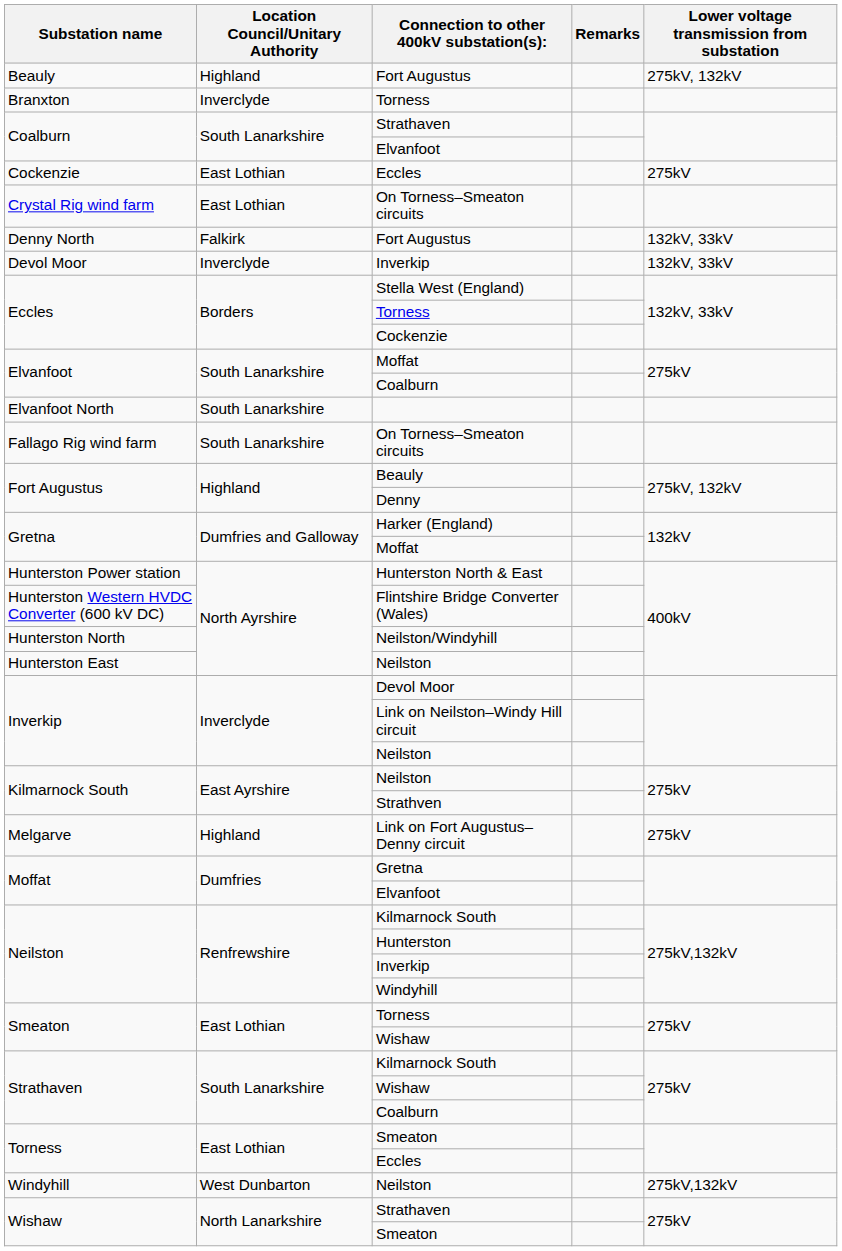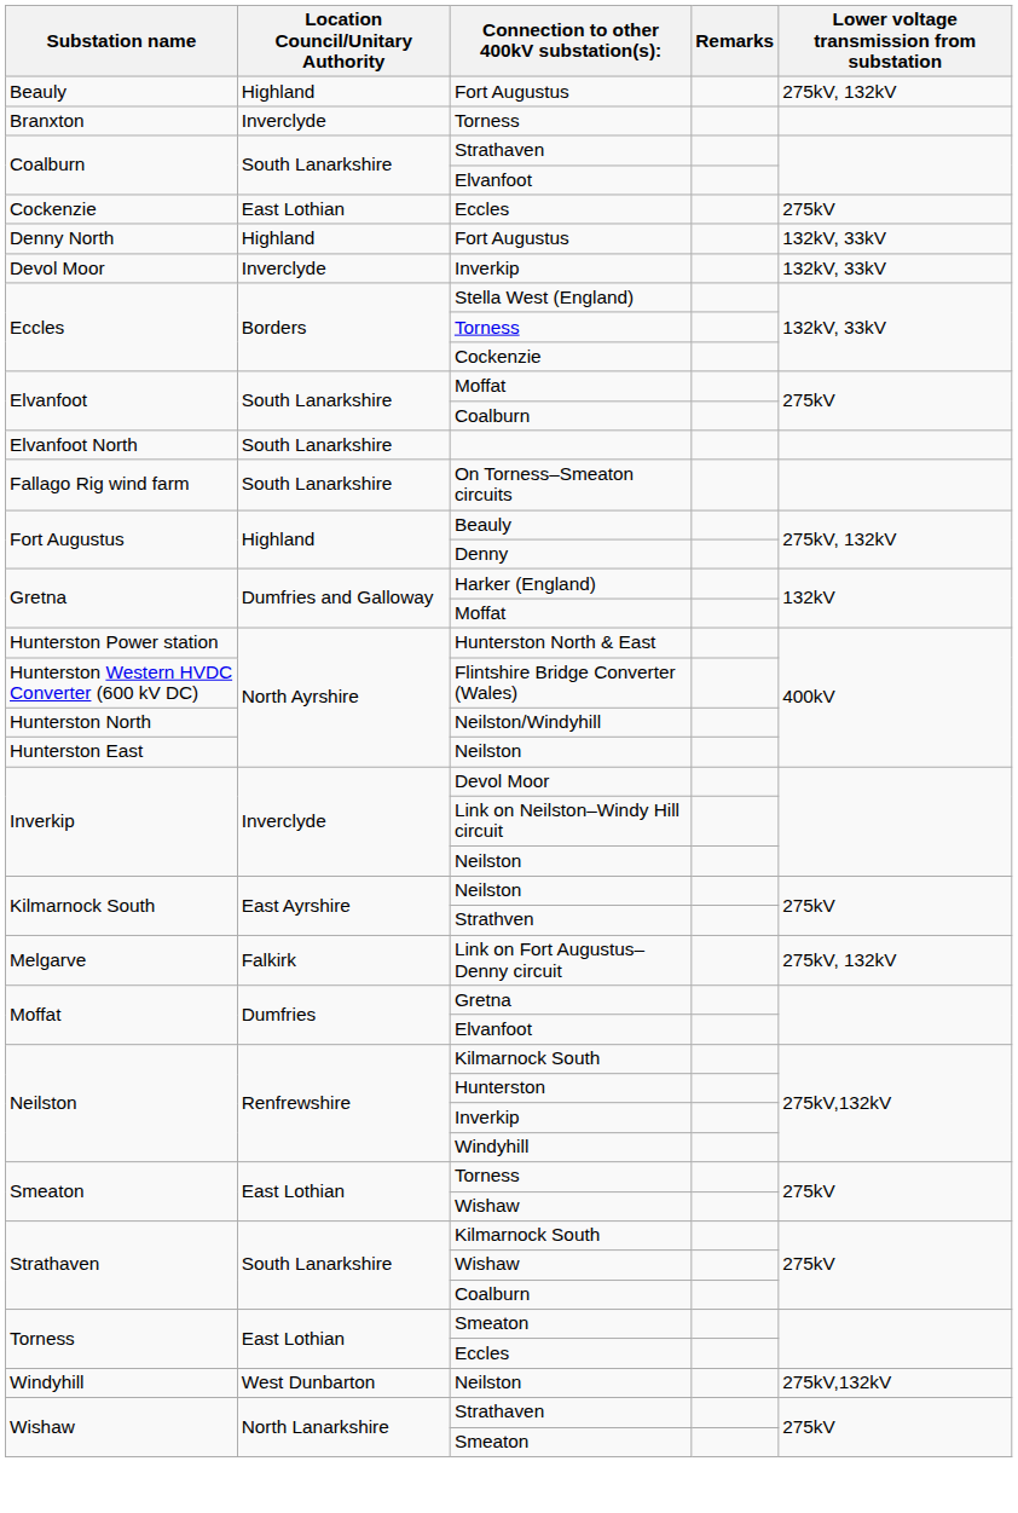 <table class="wikitable sortable">
 <tr>
 <th>Substation name</th>
 <th>Location Council/Unitary Authority</th>
 <th>Connection to other 400kV substation(s):</th>
 <th>Remarks</th>
 <th>Lower voltage transmission from substation</th>
 </tr>
 <tr>
 <td>Beauly</td>
 <td>Highland</td>
 <td>Fort Augustus</td>
 <td></td>
 <td>275kV, 132kV</td>
 </tr>
 <tr>
 <td>Branxton</td>
 <td>Inverclyde</td>
 <td>Torness</td>
 <td></td>
 <td></td>
 </tr>
 <tr>
 <td rowspan="2">Coalburn</td>
 <td rowspan="2">South Lanarkshire</td>
 <td>Strathaven</td>
 <td></td>
 <td rowspan="2"></td>
 </tr>
 <tr>
 <td>Elvanfoot</td>
 <td></td>
 </tr>
 <tr>
 <td>Cockenzie</td>
 <td>East Lothian</td>
 <td>Eccles</td>
 <td></td>
 <td>275kV</td>
 </tr>
 <tr>
-<td><a href='#'>Crystal Rig wind farm</a></td>
-<td>East Lothian</td>
-<td>On Torness–Smeaton circuits</td>
-<td></td>
-<td></td>
-</tr>
-<tr>
 <td>Denny North</td>
-<td>Falkirk</td>
+<td>Highland</td>
 <td>Fort Augustus</td>
 <td></td>
 <td>132kV, 33kV</td>
 </tr>
 <tr>
 <td>Devol Moor</td>
 <td>Inverclyde</td>
 <td>Inverkip</td>
 <td></td>
 <td>132kV, 33kV</td>
 </tr>
 <tr>
 <td rowspan="3">Eccles</td>
 <td rowspan="3">Borders</td>
 <td>Stella West (England)</td>
 <td></td>
 <td rowspan="3">132kV, 33kV</td>
 </tr>
 <tr>
 <td><a href='#'>Torness</a></td>
 <td></td>
 </tr>
 <tr>
 <td>Cockenzie</td>
 <td></td>
 </tr>
 <tr>
 <td rowspan="2">Elvanfoot</td>
 <td rowspan="2">South Lanarkshire</td>
 <td>Moffat</td>
 <td></td>
 <td rowspan="2">275kV</td>
 </tr>
 <tr>
 <td>Coalburn</td>
 <td></td>
 </tr>
 <tr>
 <td>Elvanfoot North</td>
 <td>South Lanarkshire</td>
 <td></td>
 <td></td>
 <td></td>
 </tr>
 <tr>
 <td>Fallago Rig wind farm</td>
 <td>South Lanarkshire</td>
 <td>On Torness–Smeaton circuits</td>
 <td></td>
 <td></td>
 </tr>
 <tr>
 <td rowspan="2">Fort Augustus</td>
 <td rowspan="2">Highland</td>
 <td>Beauly</td>
 <td></td>
 <td rowspan="2">275kV, 132kV</td>
 </tr>
 <tr>
 <td>Denny</td>
 <td></td>
 </tr>
 <tr>
 <td rowspan="2">Gretna</td>
 <td rowspan="2">Dumfries and Galloway</td>
 <td>Harker (England)</td>
 <td></td>
 <td rowspan="2">132kV</td>
 </tr>
 <tr>
 <td>Moffat</td>
 <td></td>
 </tr>
 <tr>
 <td>Hunterston Power station</td>
 <td rowspan="4">North Ayrshire</td>
 <td>Hunterston North & East</td>
 <td></td>
 <td rowspan="4">400kV</td>
 </tr>
 <tr>
 <td>Hunterston <a href='#'>Western HVDC Converter</a> (600 kV DC)</td>
 <td>Flintshire Bridge Converter (Wales)</td>
 <td></td>
 </tr>
 <tr>
 <td>Hunterston North</td>
 <td>Neilston/Windyhill</td>
 <td></td>
 </tr>
 <tr>
 <td>Hunterston East</td>
 <td>Neilston</td>
 <td></td>
 </tr>
 <tr>
 <td rowspan="3">Inverkip</td>
 <td rowspan="3">Inverclyde</td>
 <td>Devol Moor</td>
 <td></td>
 <td rowspan="3"></td>
 </tr>
 <tr>
 <td>Link on Neilston–Windy Hill circuit</td>
 <td></td>
 </tr>
 <tr>
 <td>Neilston</td>
 <td></td>
 </tr>
 <tr>
 <td rowspan="2">Kilmarnock South</td>
 <td rowspan="2">East Ayrshire</td>
 <td>Neilston</td>
 <td></td>
 <td rowspan="2">275kV</td>
 </tr>
 <tr>
 <td>Strathven</td>
 <td></td>
 </tr>
 <tr>
 <td>Melgarve</td>
-<td>Highland</td>
+<td>Falkirk</td>
 <td>Link on Fort Augustus–Denny circuit</td>
 <td></td>
-<td>275kV</td>
+<td>275kV, 132kV</td>
 </tr>
 <tr>
 <td rowspan="2">Moffat</td>
 <td rowspan="2">Dumfries</td>
 <td>Gretna</td>
 <td></td>
 <td rowspan="2"></td>
 </tr>
 <tr>
 <td>Elvanfoot</td>
 <td></td>
 </tr>
 <tr>
 <td rowspan="4">Neilston</td>
 <td rowspan="4">Renfrewshire</td>
 <td>Kilmarnock South</td>
 <td></td>
 <td rowspan="4">275kV,132kV</td>
 </tr>
 <tr>
 <td>Hunterston</td>
 <td></td>
 </tr>
 <tr>
 <td>Inverkip</td>
 <td></td>
 </tr>
 <tr>
 <td>Windyhill</td>
 <td></td>
 </tr>
 <tr>
 <td rowspan="2">Smeaton</td>
 <td rowspan="2">East Lothian</td>
 <td>Torness</td>
 <td></td>
 <td rowspan="2">275kV</td>
 </tr>
 <tr>
 <td>Wishaw</td>
 <td></td>
 </tr>
 <tr>
 <td rowspan="3">Strathaven</td>
 <td rowspan="3">South Lanarkshire</td>
 <td>Kilmarnock South</td>
 <td></td>
 <td rowspan="3">275kV</td>
 </tr>
 <tr>
 <td>Wishaw</td>
 <td></td>
 </tr>
 <tr>
 <td>Coalburn</td>
 <td></td>
 </tr>
 <tr>
 <td rowspan="2">Torness</td>
 <td rowspan="2">East Lothian</td>
 <td>Smeaton</td>
 <td></td>
 <td rowspan="2"></td>
 </tr>
 <tr>
 <td>Eccles</td>
 <td></td>
 </tr>
 <tr>
 <td>Windyhill</td>
 <td>West Dunbarton</td>
 <td>Neilston</td>
 <td></td>
 <td>275kV,132kV</td>
 </tr>
 <tr>
 <td rowspan="2">Wishaw</td>
 <td rowspan="2">North Lanarkshire</td>
 <td>Strathaven</td>
 <td></td>
 <td rowspan="2">275kV</td>
 </tr>
 <tr>
 <td>Smeaton</td>
 <td></td>
 </tr>
 </table>
